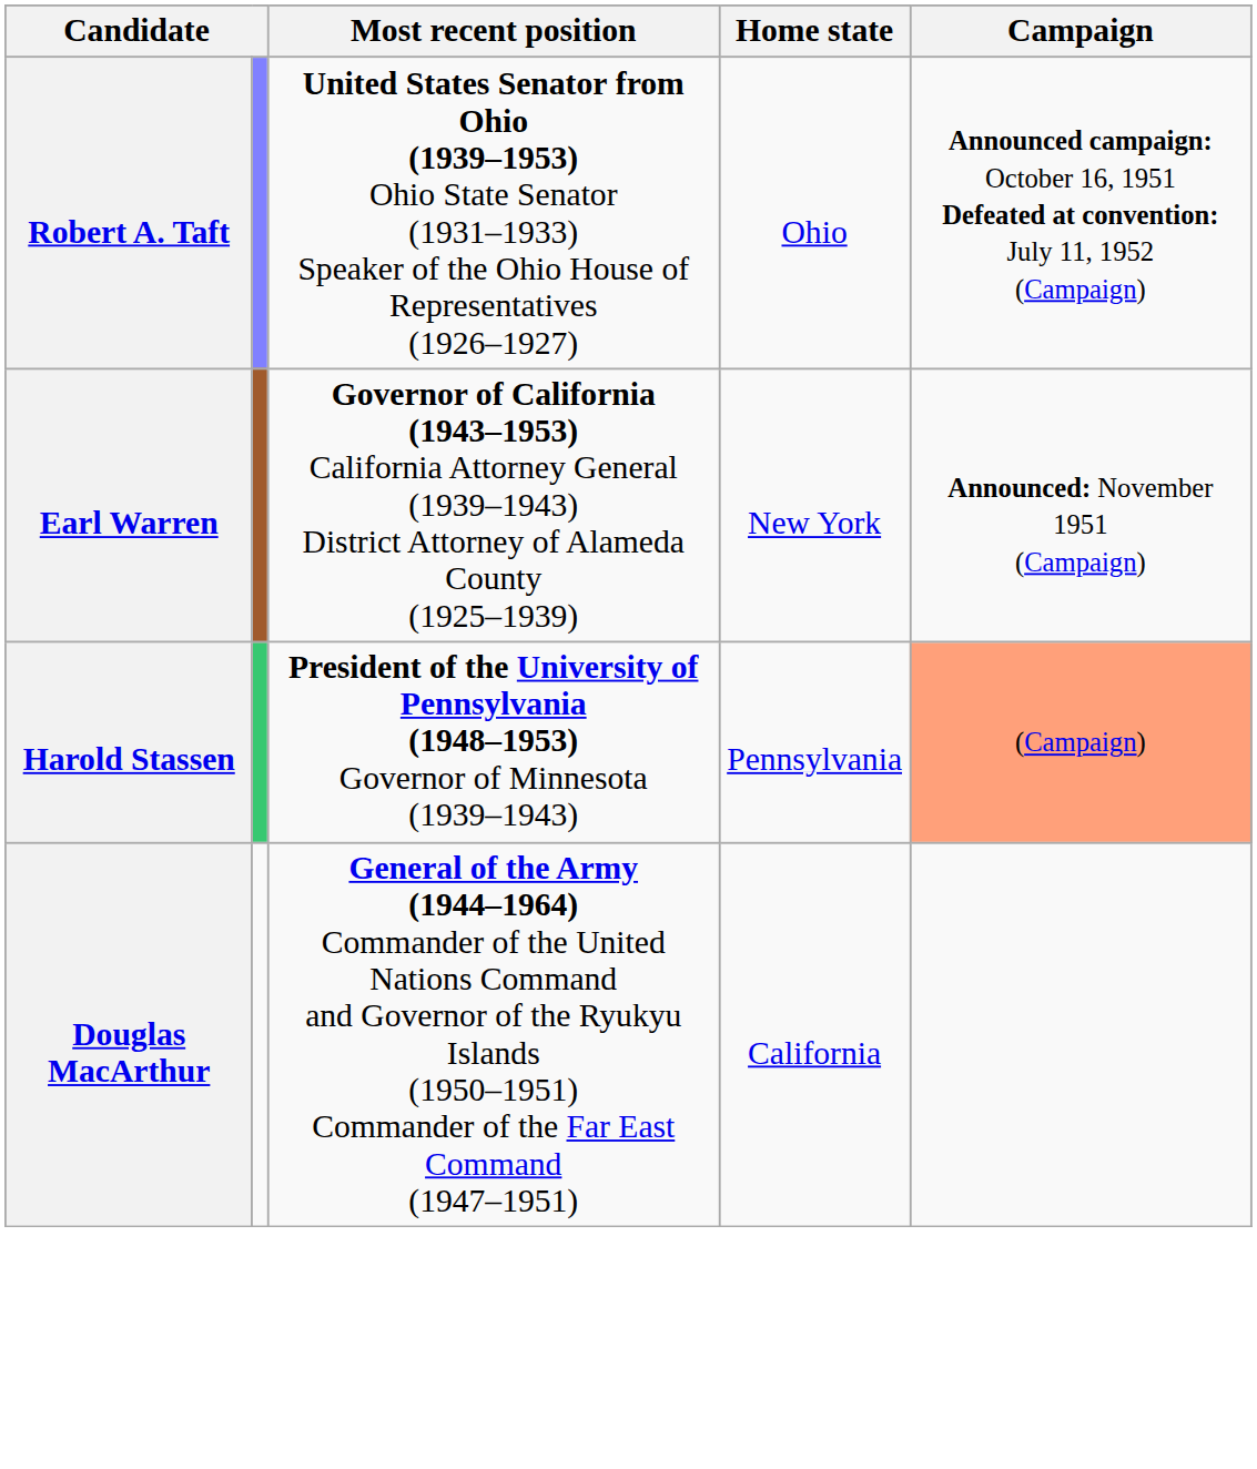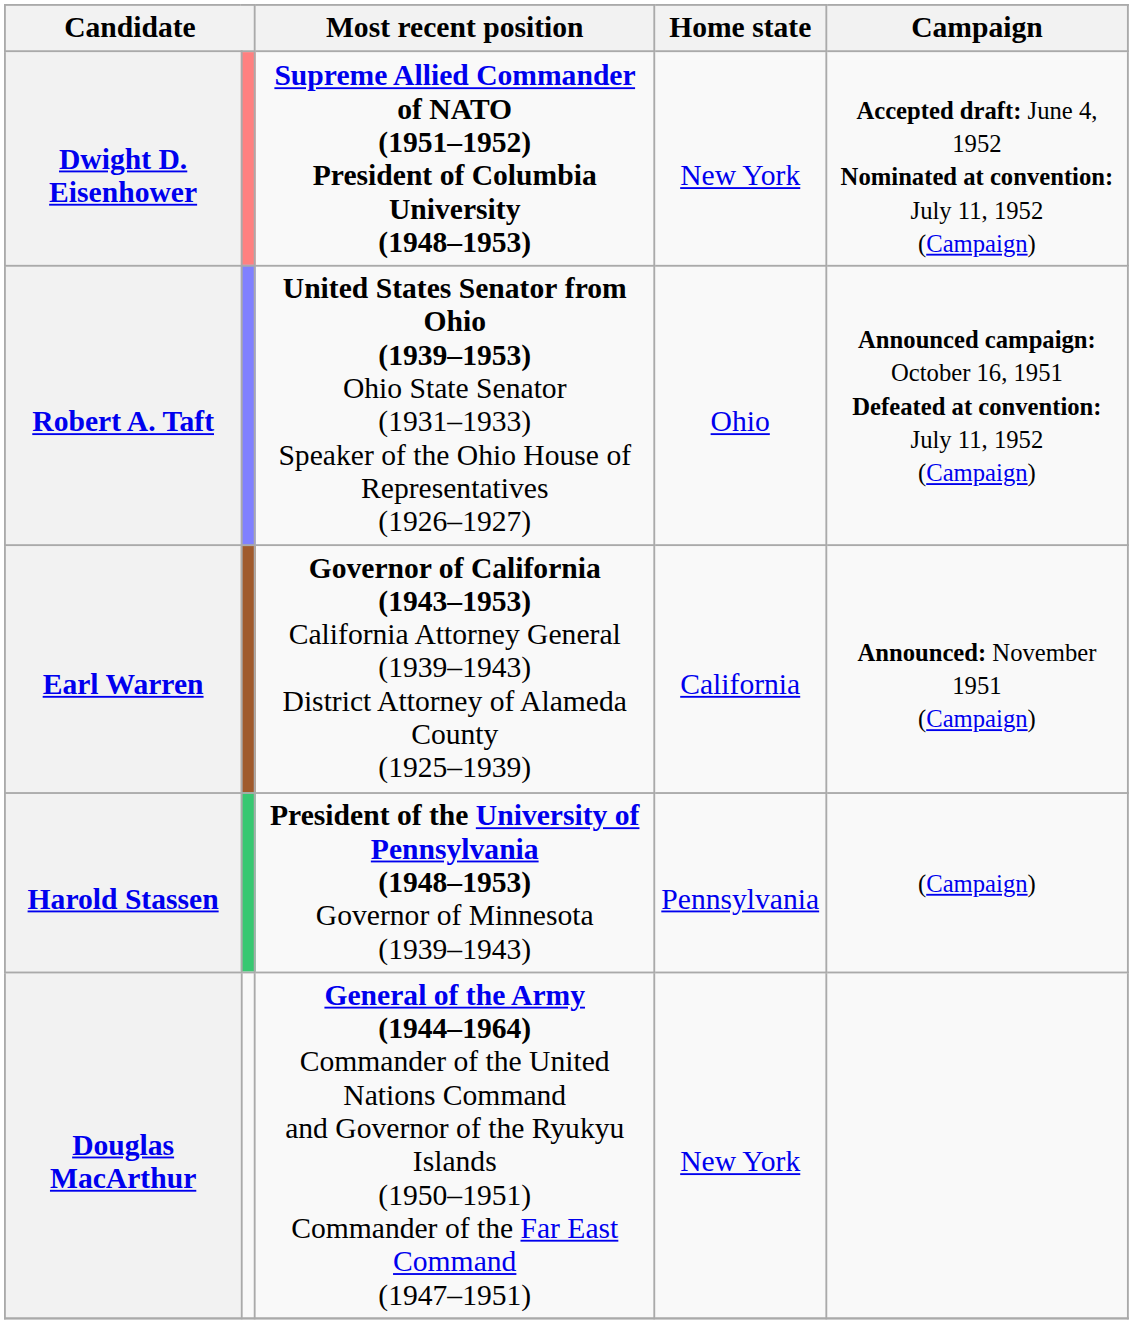 <table class="wikitable sortable" style="text-align:center;">
 <tr>
 <th colspan="2">Candidate</th>
 <th class="unsortable">Most recent position</th>
 <th>Home state</th>
 <th data-sort-type="date">Campaign</th>
+</tr>
+<tr>
+<th data-sort-value="Eisenhower" scope="row"><br><a href='#'>Dwight D. Eisenhower</a></th>
+<td style="background:#FF8080;"></td>
+<td><strong><a href='#'>Supreme Allied Commander</a> of NATO<br>(1951–1952)<br>President of Columbia University<br>(1948–1953)</strong></td>
+<td><br><a href='#'>New York</a></td>
+<td><small><br><strong>Accepted draft:</strong> June 4, 1952<br><strong>Nominated at convention:</strong> July 11, 1952<br>(<a href='#'>Campaign</a>)</small></td>
 </tr>
 <tr>
 <th scope="row" data-sort-value="Taft"><br><a href='#'>Robert A. Taft</a></th>
 <td style="background:#8080FF;"></td>
 <td><strong>United States Senator</strong> <strong>from Ohio<br>(1939–1953)</strong><br>Ohio State Senator<br>(1931–1933)<br>Speaker of the Ohio House of Representatives<br>(1926–1927)</td>
 <td><br><a href='#'>Ohio</a></td>
 <td data-sort-value="03-04-2016"><small><strong>Announced campaign:</strong> October 16, 1951<br><strong>Defeated at convention:</strong> July 11, 1952<br>(<a href='#'>Campaign</a>)</small></td>
 </tr>
 <tr>
 <th scope="row" data-sort-value="Warren"><br><a href='#'>Earl Warren</a></th>
 <td style="background:#A05A2C;"></td>
 <td><strong>Governor of California<br>(1943–1953)</strong><br>California Attorney General<br>(1939–1943)<br>District Attorney of Alameda County<br>(1925–1939)</td>
-<td><br><a href='#'>New York</a></td>
+<td><br><a href='#'>California</a></td>
 <td data-sort-value="03-04-2016"><small><br><strong>Announced:</strong> November 1951<br>(<a href='#'>Campaign</a>)</small></td>
 </tr>
 <tr>
 <th scope="row" data-sort-value="Stassen"><br><a href='#'>Harold Stassen</a></th>
 <td style="background:#37C871;"></td>
 <td><strong>President of the <a href='#'>University of Pennsylvania</a><br>(1948–1953)</strong><br>Governor of Minnesota<br>(1939–1943)</td>
 <td><br><a href='#'>Pennsylvania</a></td>
-<td data-sort-value="03-04-2016" style="background: lightsalmon;"><small>(<a href='#'>Campaign</a>)</small></td>
+<td data-sort-value="03-04-2016"><small>(<a href='#'>Campaign</a>)</small></td>
 </tr>
 <tr>
 <th scope="row" data-sort-value="MacArthur"><br><a href='#'>Douglas MacArthur</a></th>
 <td></td>
 <td><strong><a href='#'>General of the Army</a><br>(1944–1964)</strong><br>Commander of the United Nations Command<br>and Governor of the Ryukyu Islands<br>(1950–1951)<br>Commander of the <a href='#'>Far East Command</a><br>(1947–1951)</td>
-<td><br><a href='#'>California</a></td>
+<td><br><a href='#'>New York</a></td>
 <td data-sort-value="03-04-2016"></td>
 </tr>
 <tr>
 </tr>
 </table>
